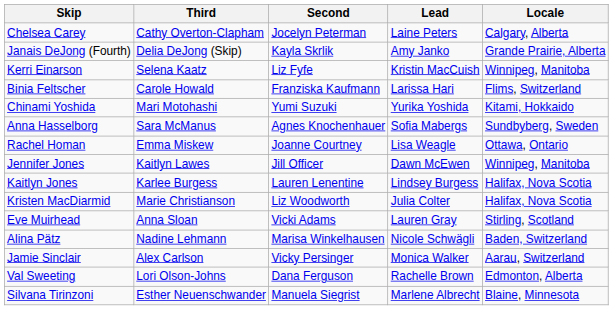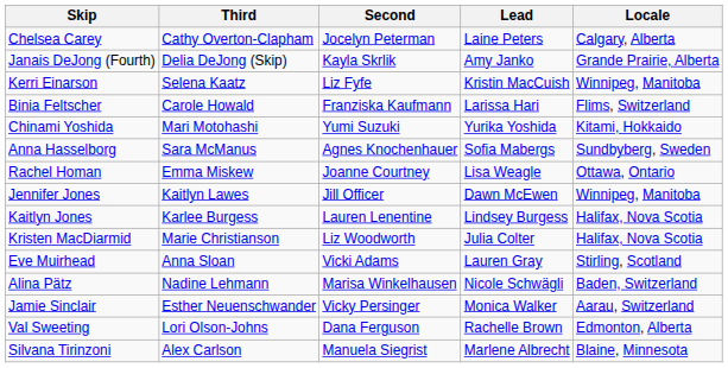 <table class=wikitable>
 <tr>
 <th>Skip</th>
 <th>Third</th>
 <th>Second</th>
 <th>Lead</th>
 <th>Locale</th>
 </tr>
 <tr>
 <td><a href='#'>Chelsea Carey</a></td>
 <td><a href='#'>Cathy Overton-Clapham</a></td>
 <td><a href='#'>Jocelyn Peterman</a></td>
 <td><a href='#'>Laine Peters</a></td>
 <td> <a href='#'>Calgary</a>, <a href='#'>Alberta</a></td>
 </tr>
 <tr>
 <td><a href='#'>Janais DeJong</a> (Fourth)</td>
 <td><a href='#'>Delia DeJong</a> (Skip)</td>
 <td><a href='#'>Kayla Skrlik</a></td>
 <td><a href='#'>Amy Janko</a></td>
 <td> <a href='#'>Grande Prairie, Alberta</a></td>
 </tr>
 <tr>
 <td><a href='#'>Kerri Einarson</a></td>
 <td><a href='#'>Selena Kaatz</a></td>
 <td><a href='#'>Liz Fyfe</a></td>
 <td><a href='#'>Kristin MacCuish</a></td>
 <td> <a href='#'>Winnipeg</a>, <a href='#'>Manitoba</a></td>
 </tr>
 <tr>
 <td><a href='#'>Binia Feltscher</a></td>
 <td><a href='#'>Carole Howald</a></td>
 <td><a href='#'>Franziska Kaufmann</a></td>
 <td><a href='#'>Larissa Hari</a></td>
 <td> <a href='#'>Flims</a>, <a href='#'>Switzerland</a></td>
 </tr>
 <tr>
 <td><a href='#'>Chinami Yoshida</a></td>
 <td><a href='#'>Mari Motohashi</a></td>
 <td><a href='#'>Yumi Suzuki</a></td>
 <td><a href='#'>Yurika Yoshida</a></td>
 <td> <a href='#'>Kitami, Hokkaido</a></td>
 </tr>
 <tr>
 <td><a href='#'>Anna Hasselborg</a></td>
 <td><a href='#'>Sara McManus</a></td>
 <td><a href='#'>Agnes Knochenhauer</a></td>
 <td><a href='#'>Sofia Mabergs</a></td>
 <td> <a href='#'>Sundbyberg</a>, <a href='#'>Sweden</a></td>
 </tr>
 <tr>
 <td><a href='#'>Rachel Homan</a></td>
 <td><a href='#'>Emma Miskew</a></td>
 <td><a href='#'>Joanne Courtney</a></td>
 <td><a href='#'>Lisa Weagle</a></td>
 <td> <a href='#'>Ottawa</a>, <a href='#'>Ontario</a></td>
 </tr>
 <tr>
 <td><a href='#'>Jennifer Jones</a></td>
 <td><a href='#'>Kaitlyn Lawes</a></td>
 <td><a href='#'>Jill Officer</a></td>
 <td><a href='#'>Dawn McEwen</a></td>
 <td> <a href='#'>Winnipeg</a>, <a href='#'>Manitoba</a></td>
 </tr>
 <tr>
 <td><a href='#'>Kaitlyn Jones</a></td>
 <td><a href='#'>Karlee Burgess</a></td>
 <td><a href='#'>Lauren Lenentine</a></td>
 <td><a href='#'>Lindsey Burgess</a></td>
 <td> <a href='#'>Halifax, Nova Scotia</a></td>
 </tr>
 <tr>
 <td><a href='#'>Kristen MacDiarmid</a></td>
 <td><a href='#'>Marie Christianson</a></td>
 <td><a href='#'>Liz Woodworth</a></td>
 <td><a href='#'>Julia Colter</a></td>
 <td> <a href='#'>Halifax, Nova Scotia</a></td>
 </tr>
 <tr>
 <td><a href='#'>Eve Muirhead</a></td>
 <td><a href='#'>Anna Sloan</a></td>
 <td><a href='#'>Vicki Adams</a></td>
 <td><a href='#'>Lauren Gray</a></td>
 <td> <a href='#'>Stirling</a>, <a href='#'>Scotland</a></td>
 </tr>
 <tr>
 <td><a href='#'>Alina Pätz</a></td>
 <td><a href='#'>Nadine Lehmann</a></td>
 <td><a href='#'>Marisa Winkelhausen</a></td>
 <td><a href='#'>Nicole Schwägli</a></td>
 <td> <a href='#'>Baden, Switzerland</a></td>
 </tr>
 <tr>
 <td><a href='#'>Jamie Sinclair</a></td>
-<td><a href='#'>Alex Carlson</a></td>
+<td><a href='#'>Esther Neuenschwander</a></td>
 <td><a href='#'>Vicky Persinger</a></td>
 <td><a href='#'>Monica Walker</a></td>
 <td> <a href='#'>Aarau</a>, <a href='#'>Switzerland</a></td>
 </tr>
 <tr>
 <td><a href='#'>Val Sweeting</a></td>
 <td><a href='#'>Lori Olson-Johns</a></td>
 <td><a href='#'>Dana Ferguson</a></td>
 <td><a href='#'>Rachelle Brown</a></td>
 <td> <a href='#'>Edmonton</a>, <a href='#'>Alberta</a></td>
 </tr>
 <tr>
 <td><a href='#'>Silvana Tirinzoni</a></td>
-<td><a href='#'>Esther Neuenschwander</a></td>
+<td><a href='#'>Alex Carlson</a></td>
 <td><a href='#'>Manuela Siegrist</a></td>
 <td><a href='#'>Marlene Albrecht</a></td>
 <td> <a href='#'>Blaine</a>, <a href='#'>Minnesota</a></td>
 </tr>
 </table>
